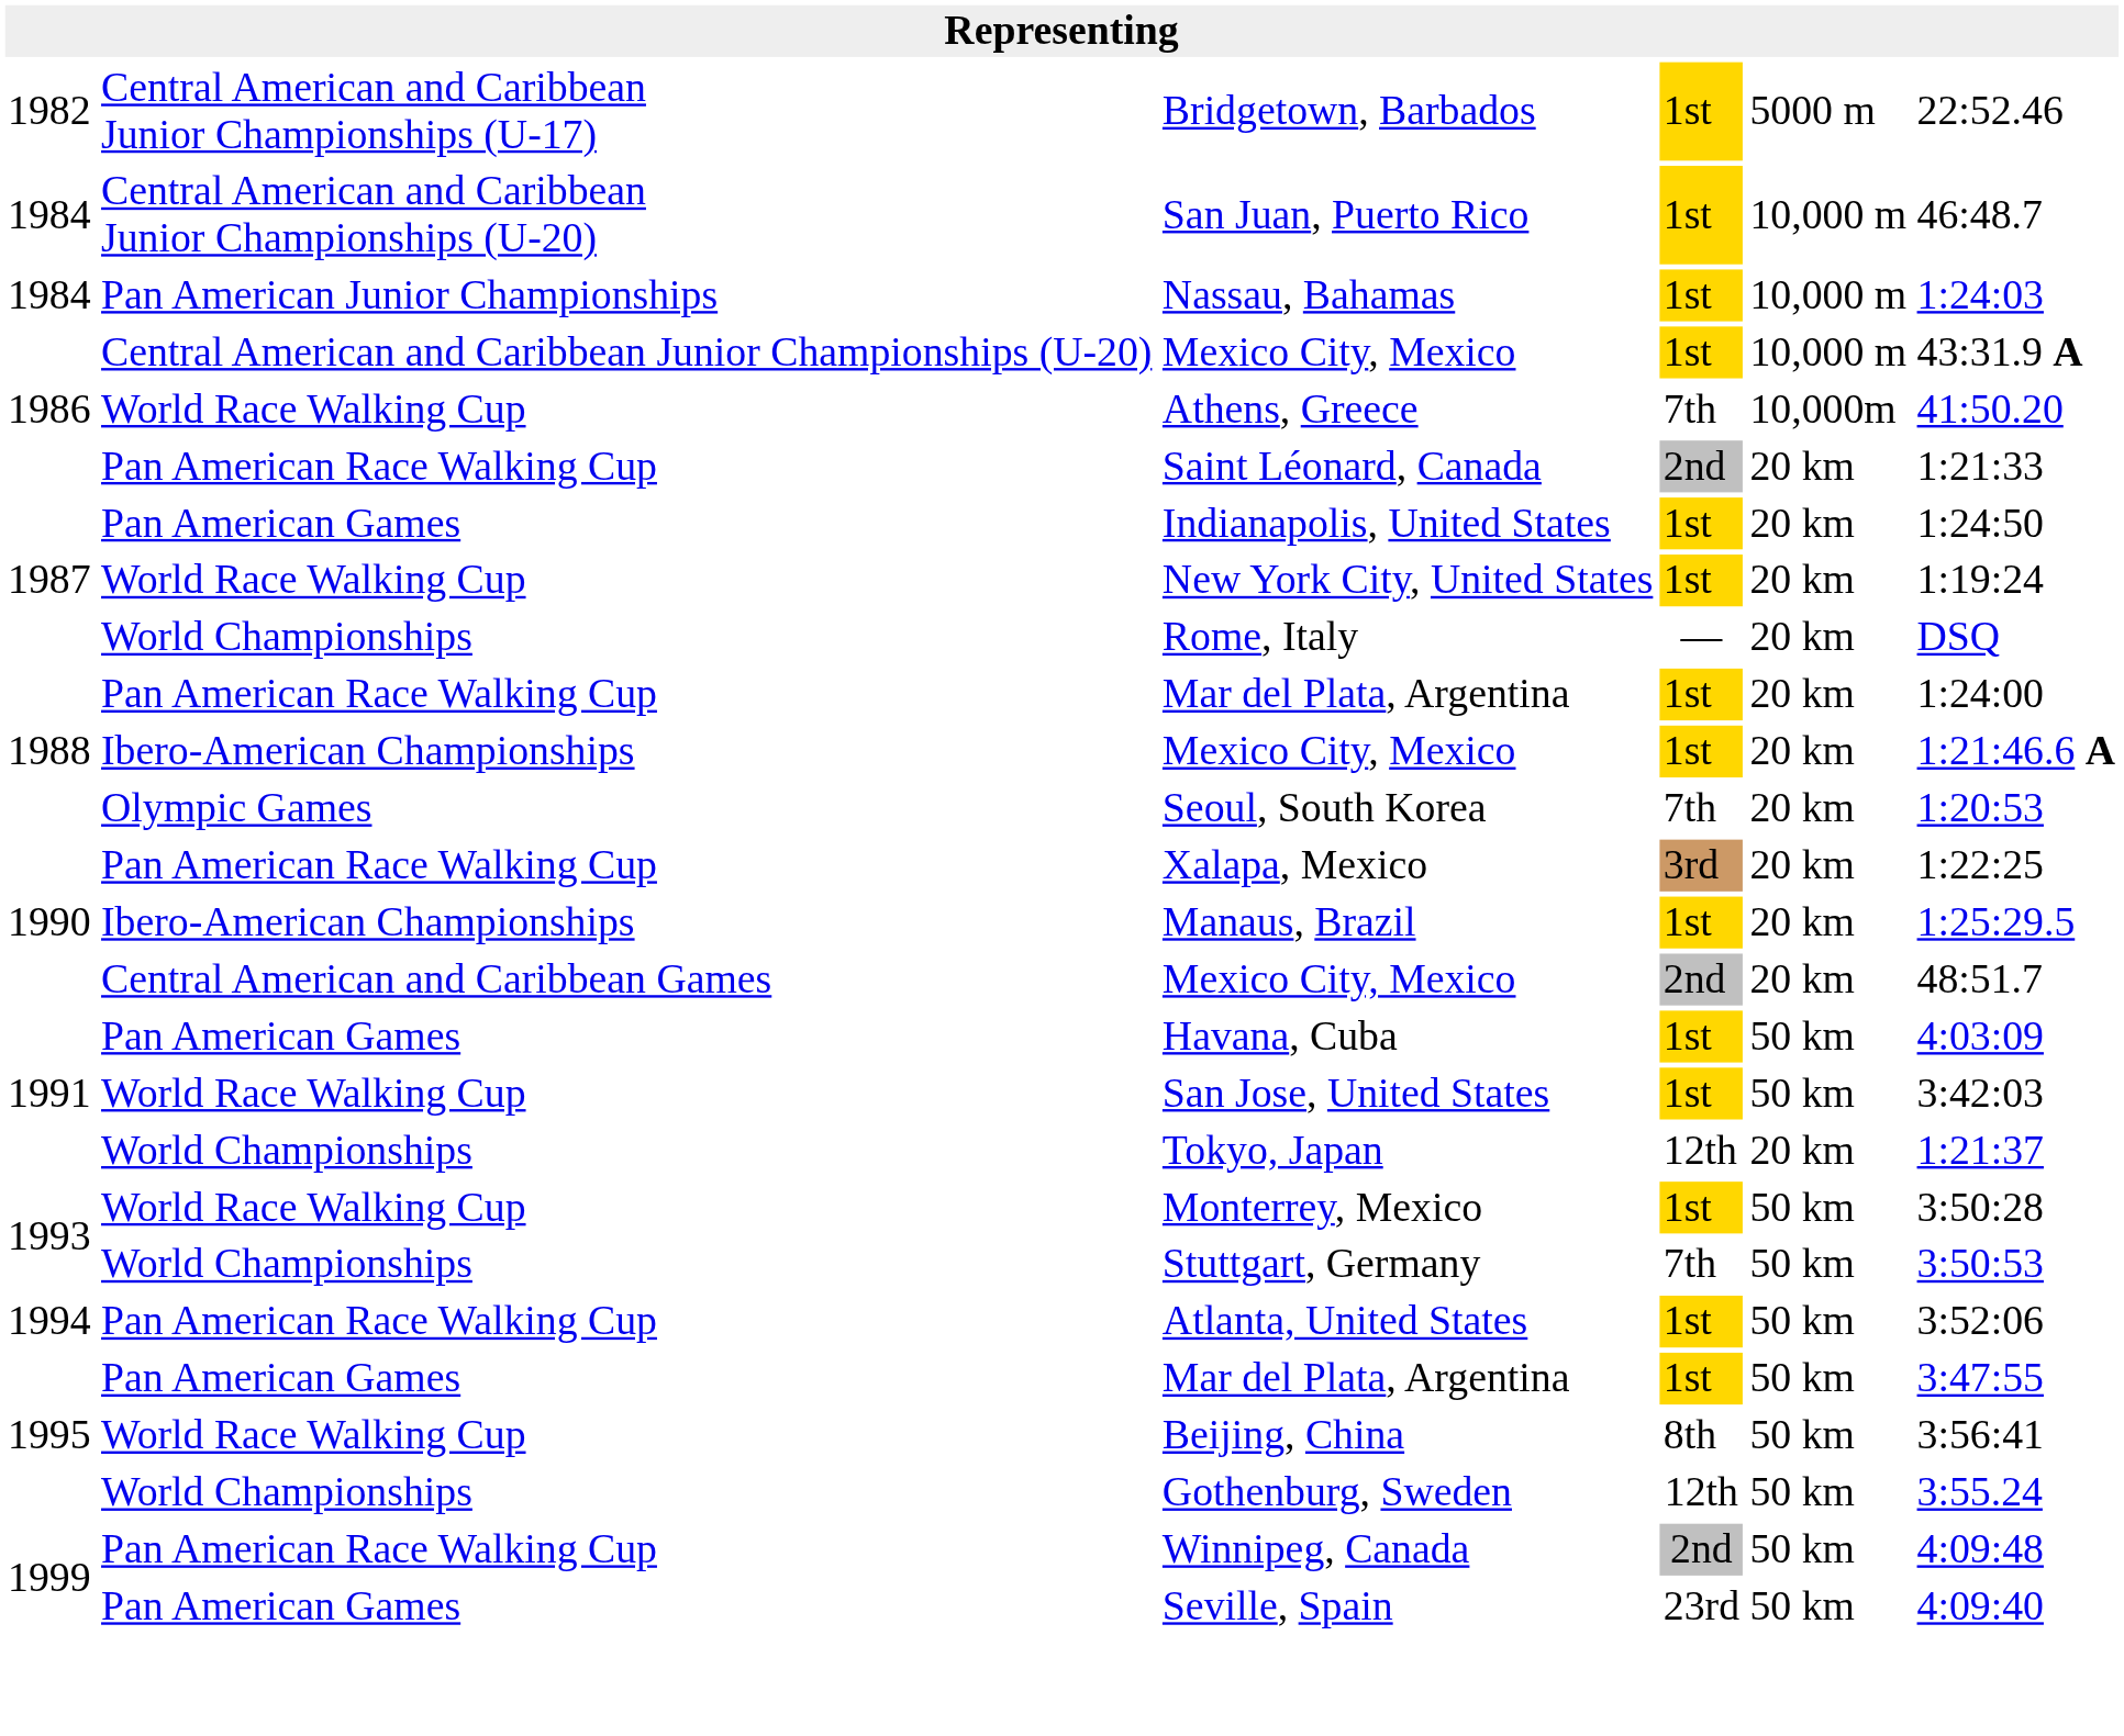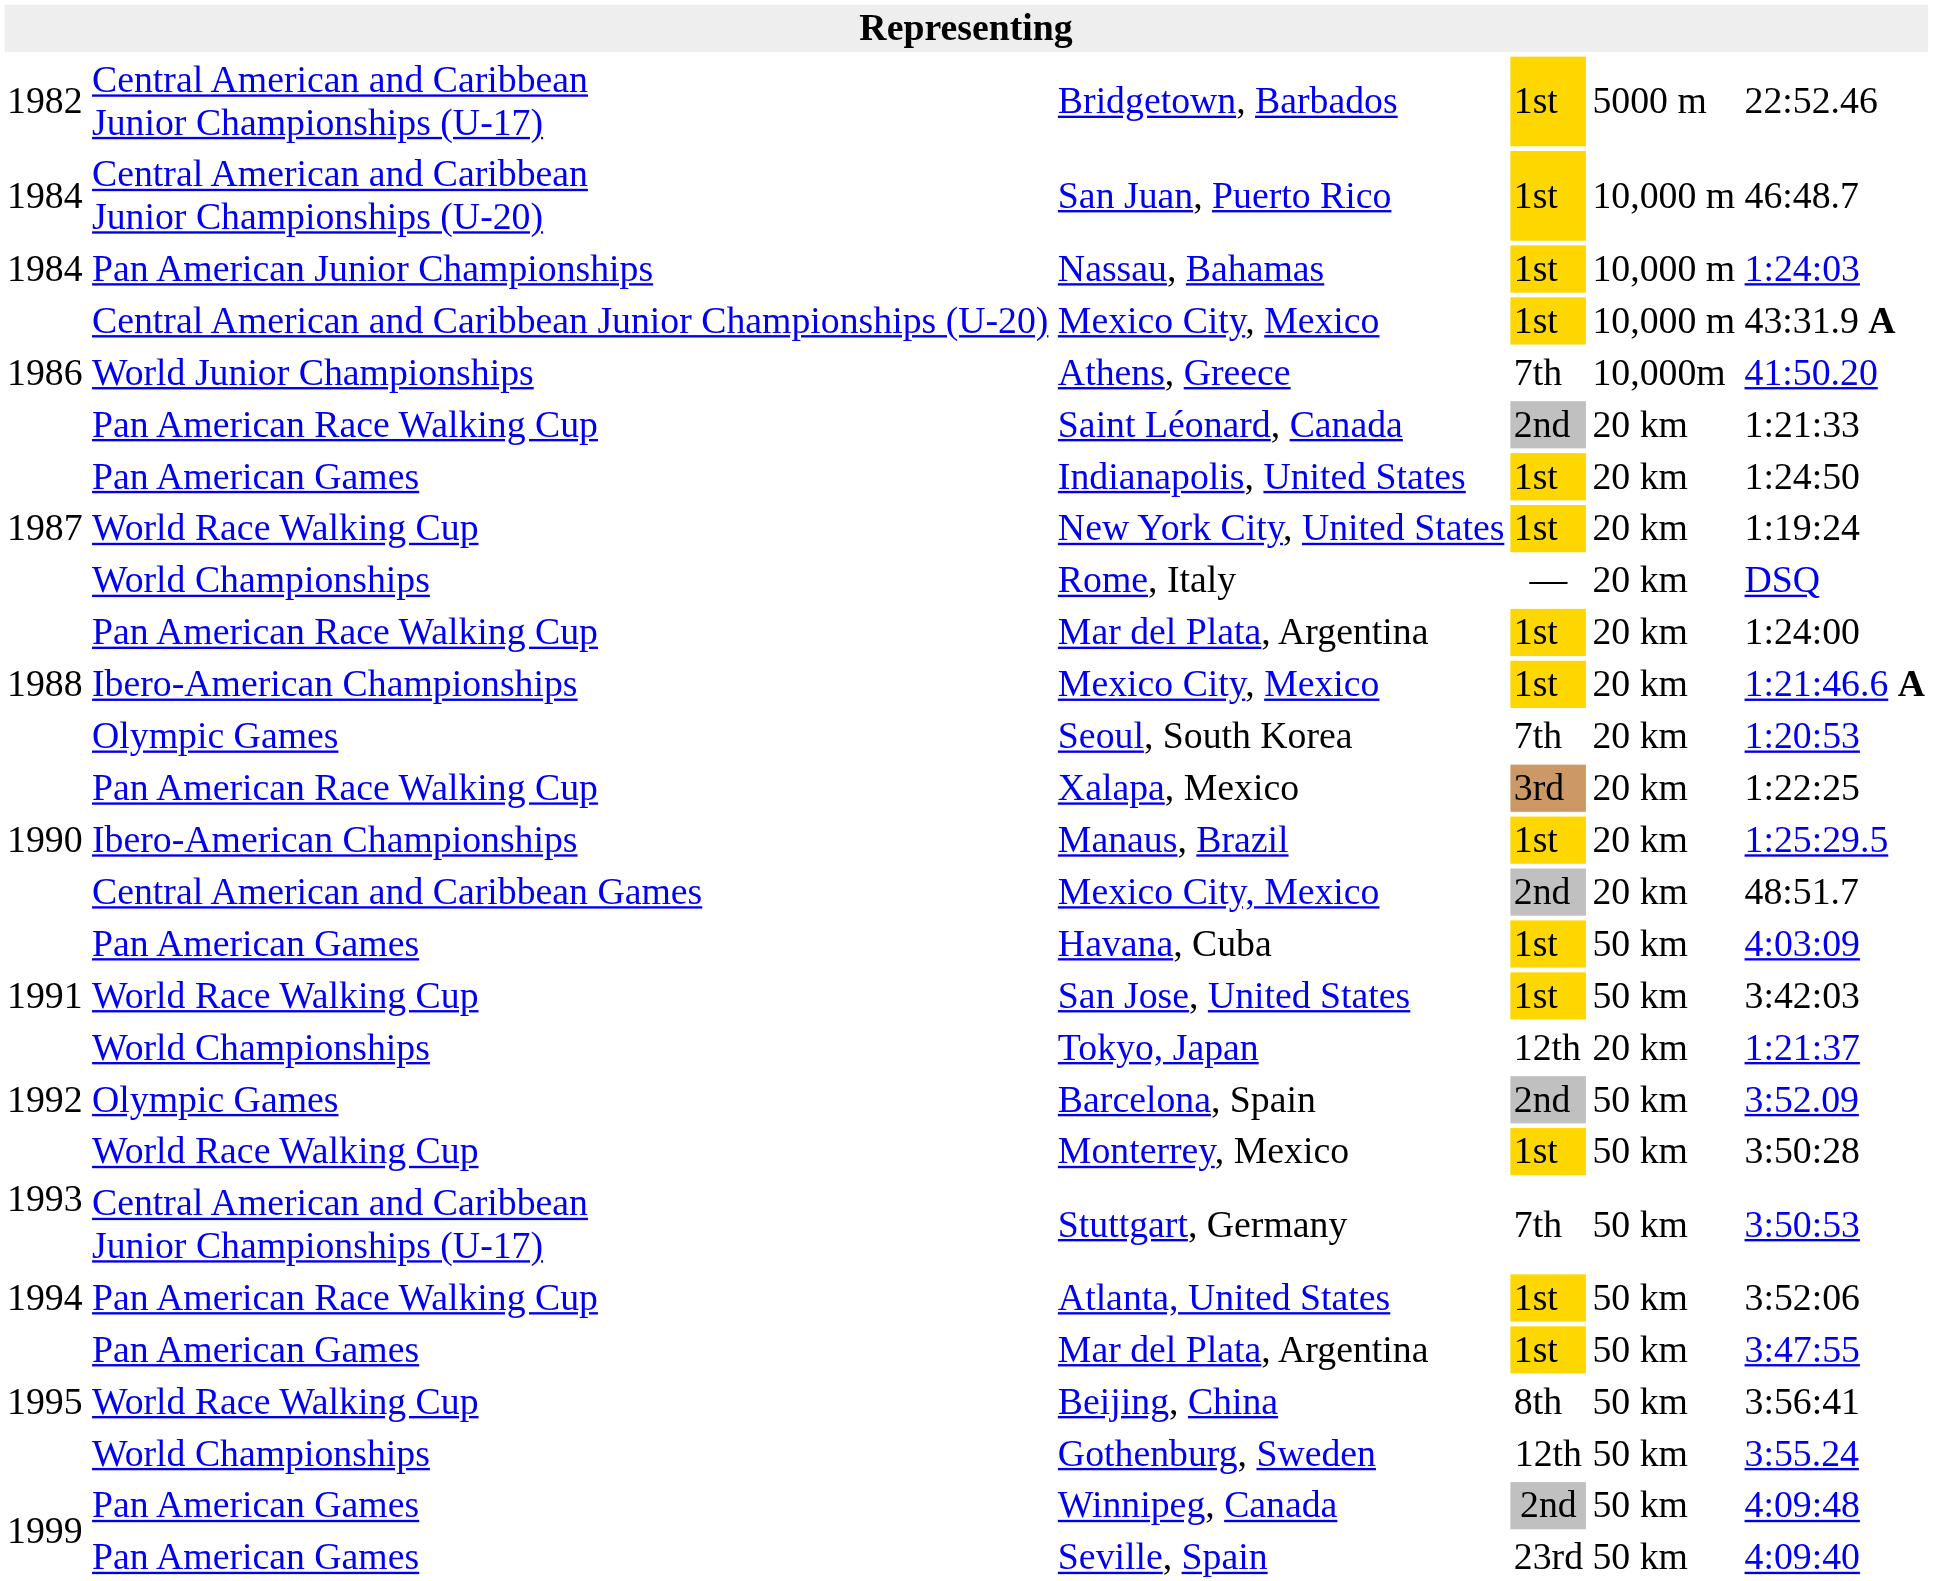 <table>
 <tr>
 <th bgcolor="#eeeeee" colspan="6">Representing </th>
 </tr>
 <tr>
 <td>1982</td>
 <td><a href='#'>Central American and Caribbean<br>Junior Championships (U-17)</a></td>
 <td><a href='#'>Bridgetown</a>, <a href='#'>Barbados</a></td>
 <td bgcolor=gold>1st</td>
 <td>5000 m</td>
 <td>22:52.46</td>
 </tr>
 <tr>
 <td>1984</td>
 <td><a href='#'>Central American and Caribbean<br>Junior Championships (U-20)</a></td>
 <td><a href='#'>San Juan</a>, <a href='#'>Puerto Rico</a></td>
 <td bgcolor=gold>1st</td>
 <td>10,000 m</td>
 <td>46:48.7</td>
 </tr>
 <tr>
 <td>1984</td>
 <td><a href='#'>Pan American Junior Championships</a></td>
 <td><a href='#'>Nassau</a>, <a href='#'>Bahamas</a></td>
 <td bgcolor=gold>1st</td>
 <td>10,000 m</td>
 <td><a href='#'>1:24:03</a></td>
 </tr>
 <tr>
 <td rowspan=3>1986</td>
 <td><a href='#'>Central American and Caribbean Junior Championships (U-20)</a></td>
 <td><a href='#'>Mexico City</a>, <a href='#'>Mexico</a></td>
 <td bgcolor=gold>1st</td>
 <td>10,000 m</td>
 <td>43:31.9 <strong>A</strong></td>
 </tr>
 <tr>
-<td><a href='#'>World Race Walking Cup</a></td>
+<td><a href='#'>World Junior Championships</a></td>
 <td><a href='#'>Athens</a>, <a href='#'>Greece</a></td>
 <td>7th</td>
 <td>10,000m</td>
 <td><a href='#'>41:50.20</a></td>
 </tr>
 <tr>
 <td><a href='#'>Pan American Race Walking Cup</a></td>
 <td><a href='#'>Saint Léonard</a>, <a href='#'>Canada</a></td>
 <td bgcolor=silver>2nd</td>
 <td>20 km</td>
 <td>1:21:33</td>
 </tr>
 <tr>
 <td rowspan=3>1987</td>
 <td><a href='#'>Pan American Games</a></td>
 <td><a href='#'>Indianapolis</a>, <a href='#'>United States</a></td>
 <td bgcolor="gold">1st</td>
 <td>20 km</td>
 <td>1:24:50</td>
 </tr>
 <tr>
 <td><a href='#'>World Race Walking Cup</a></td>
 <td><a href='#'>New York City</a>, <a href='#'>United States</a></td>
 <td bgcolor="gold">1st</td>
 <td>20 km</td>
 <td>1:19:24</td>
 </tr>
 <tr>
 <td><a href='#'>World Championships</a></td>
 <td><a href='#'>Rome</a>, Italy</td>
 <td align="center">—</td>
 <td>20 km</td>
 <td><a href='#'>DSQ</a></td>
 </tr>
 <tr>
 <td rowspan=3>1988</td>
 <td><a href='#'>Pan American Race Walking Cup</a></td>
 <td><a href='#'>Mar del Plata</a>, Argentina</td>
 <td bgcolor="gold">1st</td>
 <td>20 km</td>
 <td>1:24:00</td>
 </tr>
 <tr>
 <td><a href='#'>Ibero-American Championships</a></td>
 <td><a href='#'>Mexico City</a>, <a href='#'>Mexico</a></td>
 <td bgcolor=gold>1st</td>
 <td>20 km</td>
 <td><a href='#'>1:21:46.6</a> <strong>A</strong></td>
 </tr>
 <tr>
 <td><a href='#'>Olympic Games</a></td>
 <td><a href='#'>Seoul</a>, South Korea</td>
 <td>7th</td>
 <td>20 km</td>
 <td><a href='#'>1:20:53</a></td>
 </tr>
 <tr>
 <td rowspan=3>1990</td>
 <td><a href='#'>Pan American Race Walking Cup</a></td>
 <td><a href='#'>Xalapa</a>, Mexico</td>
 <td bgcolor="cc9966">3rd</td>
 <td>20 km</td>
 <td>1:22:25</td>
 </tr>
 <tr>
 <td><a href='#'>Ibero-American Championships</a></td>
 <td><a href='#'>Manaus</a>, <a href='#'>Brazil</a></td>
 <td bgcolor=gold>1st</td>
 <td>20 km</td>
 <td><a href='#'>1:25:29.5</a></td>
 </tr>
 <tr>
 <td><a href='#'>Central American and Caribbean Games</a></td>
 <td><a href='#'>Mexico City, Mexico</a></td>
 <td bgcolor=silver>2nd</td>
 <td>20 km</td>
 <td>48:51.7</td>
 </tr>
 <tr>
 <td rowspan=3>1991</td>
 <td><a href='#'>Pan American Games</a></td>
 <td><a href='#'>Havana</a>, Cuba</td>
 <td bgcolor="gold">1st</td>
 <td>50 km</td>
 <td><a href='#'>4:03:09</a></td>
 </tr>
 <tr>
 <td><a href='#'>World Race Walking Cup</a></td>
 <td><a href='#'>San Jose</a>, <a href='#'>United States</a></td>
 <td bgcolor="gold">1st</td>
 <td>50 km</td>
 <td>3:42:03</td>
 </tr>
 <tr>
 <td><a href='#'>World Championships</a></td>
 <td><a href='#'>Tokyo, Japan</a></td>
 <td>12th</td>
 <td>20 km</td>
 <td><a href='#'>1:21:37</a></td>
 </tr>
 <tr>
+<td>1992</td>
+<td><a href='#'>Olympic Games</a></td>
+<td><a href='#'>Barcelona</a>, Spain</td>
+<td bgcolor="silver">2nd</td>
+<td>50 km</td>
+<td><a href='#'>3:52.09</a></td>
+</tr>
+<tr>
 <td rowspan=2>1993</td>
 <td><a href='#'>World Race Walking Cup</a></td>
 <td><a href='#'>Monterrey</a>, Mexico</td>
 <td bgcolor="gold">1st</td>
 <td>50 km</td>
 <td>3:50:28</td>
 </tr>
 <tr>
-<td><a href='#'>World Championships</a></td>
+<td><a href='#'>Central American and Caribbean<br>Junior Championships (U-17)</a></td>
 <td><a href='#'>Stuttgart</a>, Germany</td>
 <td>7th</td>
 <td>50 km</td>
 <td><a href='#'>3:50:53</a></td>
 </tr>
 <tr>
 <td>1994</td>
 <td><a href='#'>Pan American Race Walking Cup</a></td>
 <td><a href='#'>Atlanta, United States</a></td>
 <td bgcolor="gold">1st</td>
 <td>50 km</td>
 <td>3:52:06</td>
 </tr>
 <tr>
 <td rowspan=3>1995</td>
 <td><a href='#'>Pan American Games</a></td>
 <td><a href='#'>Mar del Plata</a>, Argentina</td>
 <td bgcolor="gold">1st</td>
 <td>50 km</td>
 <td><a href='#'>3:47:55</a></td>
 </tr>
 <tr>
 <td><a href='#'>World Race Walking Cup</a></td>
 <td><a href='#'>Beijing</a>, <a href='#'>China</a></td>
 <td>8th</td>
 <td>50 km</td>
 <td>3:56:41</td>
 </tr>
 <tr>
 <td><a href='#'>World Championships</a></td>
 <td><a href='#'>Gothenburg</a>, <a href='#'>Sweden</a></td>
 <td align="center">12th</td>
 <td>50 km</td>
 <td><a href='#'>3:55.24</a></td>
 </tr>
 <tr>
 <td rowspan=2>1999</td>
-<td><a href='#'>Pan American Race Walking Cup</a></td>
+<td><a href='#'>Pan American Games</a></td>
 <td><a href='#'>Winnipeg</a>, <a href='#'>Canada</a></td>
 <td bgcolor="silver" align="center">2nd</td>
 <td>50 km</td>
 <td><a href='#'>4:09:48</a></td>
 </tr>
 <tr>
 <td><a href='#'>Pan American Games</a></td>
 <td><a href='#'>Seville</a>, <a href='#'>Spain</a></td>
 <td align="center">23rd</td>
 <td>50 km</td>
 <td><a href='#'>4:09:40</a></td>
 </tr>
 </table>
